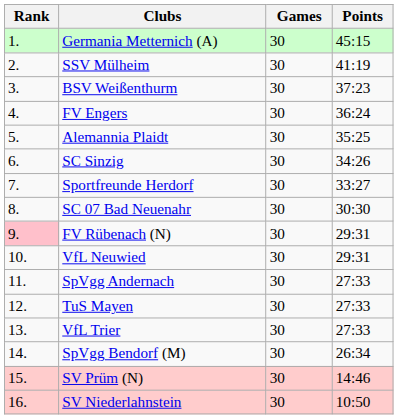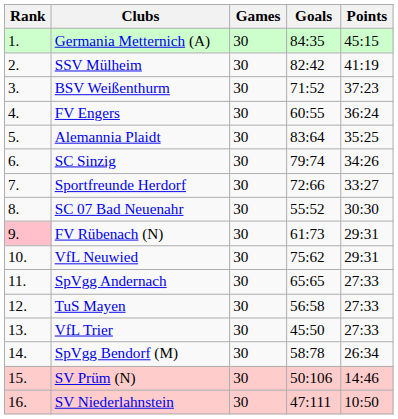 <table class="wikitable" style="width:410px;">
 <tr>
 <th>Rank</th>
 <th>Clubs</th>
 <th>Games</th>
+<th>Goals</th>
 <th>Points</th>
 </tr>
 <tr bgcolor="ccffcc">
 <td>1.</td>
 <td><a href='#'>Germania Metternich</a> (A)</td>
 <td>30</td>
+<td>84:35</td>
 <td>45:15</td>
 </tr>
 <tr>
 <td>2.</td>
 <td><a href='#'>SSV Mülheim</a></td>
 <td>30</td>
+<td>82:42</td>
 <td>41:19</td>
 </tr>
 <tr>
 <td>3.</td>
 <td><a href='#'>BSV Weißenthurm</a></td>
 <td>30</td>
+<td>71:52</td>
 <td>37:23</td>
 </tr>
 <tr>
 <td>4.</td>
 <td><a href='#'>FV Engers</a></td>
 <td>30</td>
+<td>60:55</td>
 <td>36:24</td>
 </tr>
 <tr>
 <td>5.</td>
 <td><a href='#'>Alemannia Plaidt</a></td>
 <td>30</td>
+<td>83:64</td>
 <td>35:25</td>
 </tr>
 <tr>
 <td>6.</td>
 <td><a href='#'>SC Sinzig</a></td>
 <td>30</td>
+<td>79:74</td>
 <td>34:26</td>
 </tr>
 <tr>
 <td>7.</td>
 <td><a href='#'>Sportfreunde Herdorf</a></td>
 <td>30</td>
+<td>72:66</td>
 <td>33:27</td>
 </tr>
 <tr>
 <td>8.</td>
 <td><a href='#'>SC 07 Bad Neuenahr</a></td>
 <td>30</td>
+<td>55:52</td>
 <td>30:30</td>
 </tr>
 <tr>
 <td style="background: pink;">9.</td>
 <td><a href='#'>FV Rübenach</a> (N)</td>
 <td>30</td>
+<td>61:73</td>
 <td>29:31</td>
 </tr>
 <tr>
 <td>10.</td>
 <td><a href='#'>VfL Neuwied</a></td>
 <td>30</td>
+<td>75:62</td>
 <td>29:31</td>
 </tr>
 <tr>
 <td>11.</td>
 <td><a href='#'>SpVgg Andernach</a></td>
 <td>30</td>
+<td>65:65</td>
 <td>27:33</td>
 </tr>
 <tr>
 <td>12.</td>
 <td><a href='#'>TuS Mayen</a></td>
 <td>30</td>
+<td>56:58</td>
 <td>27:33</td>
 </tr>
 <tr>
 <td>13.</td>
 <td><a href='#'>VfL Trier</a></td>
 <td>30</td>
+<td>45:50</td>
 <td>27:33</td>
 </tr>
 <tr>
 <td>14.</td>
 <td><a href='#'>SpVgg Bendorf</a> (M)</td>
 <td>30</td>
+<td>58:78</td>
 <td>26:34</td>
 </tr>
 <tr bgcolor="#ffcccc">
 <td>15.</td>
 <td><a href='#'>SV Prüm</a> (N)</td>
 <td>30</td>
+<td>50:106</td>
 <td>14:46</td>
 </tr>
 <tr bgcolor="#ffcccc">
 <td>16.</td>
 <td><a href='#'>SV Niederlahnstein</a></td>
 <td>30</td>
+<td>47:111</td>
 <td>10:50</td>
 </tr>
 </table>
